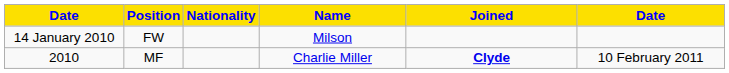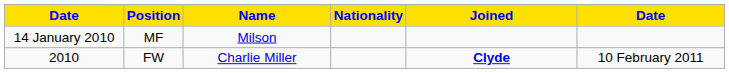 <table class="wikitable" style="text-align:center; font-size:90%; ">
 <tr>
 <th style="background:#FCE000; color:blue; width:120px;">Date</th>
 <th style="background:#FCE000; color:blue; width:55px;">Position</th>
+<th style="background:#FCE000; color:blue; width:150px;">Name</th>
 <th style="background:#FCE000; color:blue; width:55px;">Nationality</th>
-<th style="background:#FCE000; color:blue; width:150px;">Name</th>
 <th style="background:#FCE000; color:blue; width:175px;">Joined</th>
 <th style="background:#FCE000; color:blue; width:150px;">Date</th>
 </tr>
 <tr>
 <td>14 January 2010</td>
-<td>FW</td>
+<td>MF</td>
+<td><a href='#'>Milson</a></td>
 <td></td>
-<td><a href='#'>Milson</a></td>
 <td></td>
 <td></td>
 </tr>
 <tr>
 <td>2010</td>
-<td>MF</td>
+<td>FW</td>
+<td><a href='#'>Charlie Miller</a></td>
 <td></td>
-<td><a href='#'>Charlie Miller</a></td>
 <td><strong><a href='#'>Clyde</a></strong></td>
 <td>10 February 2011</td>
 </tr>
 </table>
